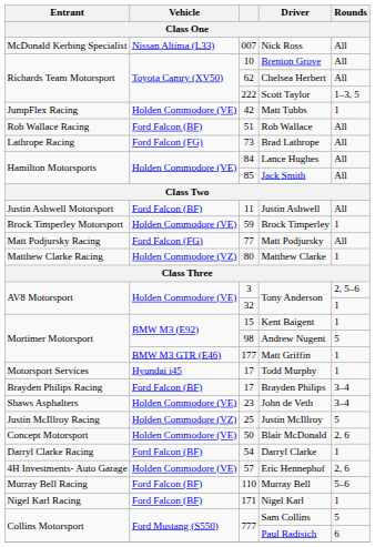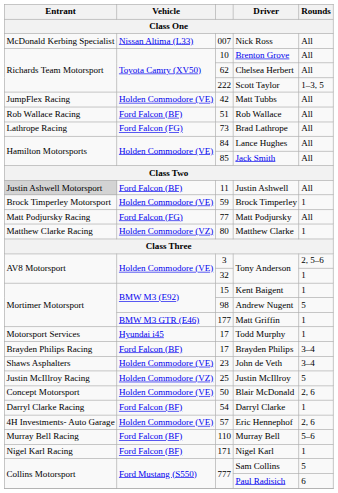 <table class="wikitable" style="font-size: 87%">
 <tr>
 <th>Entrant</th>
 <th>Vehicle</th>
 <th valign="middle"></th>
 <th>Driver</th>
 <th>Rounds</th>
 </tr>
 <tr>
 <th colspan="8">Class One</th>
 </tr>
 <tr>
 <td>McDonald Kerbing Specialist</td>
 <td><a href='#'>Nissan Altima (L33)</a></td>
 <td align="center">007</td>
 <td> Nick Ross</td>
 <td>All</td>
 </tr>
 <tr>
 <td rowspan="3">Richards Team Motorsport</td>
 <td rowspan="3"><a href='#'>Toyota Camry (XV50)</a></td>
 <td align="center">10</td>
 <td> <a href='#'>Brenton Grove</a></td>
 <td>All</td>
 </tr>
 <tr>
 <td align="center">62</td>
 <td> Chelsea Herbert</td>
 <td>All</td>
 </tr>
 <tr>
 <td align="center">222</td>
 <td> Scott Taylor</td>
 <td>1–3, 5</td>
 </tr>
 <tr>
 <td>JumpFlex Racing</td>
 <td><a href='#'>Holden Commodore (VE)</a></td>
 <td align="center">42</td>
 <td> Matt Tubbs</td>
-<td>1</td>
+<td>All</td>
 </tr>
 <tr>
 <td>Rob Wallace Racing</td>
 <td><a href='#'>Ford Falcon (BF)</a></td>
 <td align="center">51</td>
 <td> Rob Wallace</td>
 <td>All</td>
 </tr>
 <tr>
 <td>Lathrope Racing</td>
 <td><a href='#'>Ford Falcon (FG)</a></td>
 <td align="center">73</td>
 <td> Brad Lathrope</td>
 <td>All</td>
 </tr>
 <tr>
 <td rowspan="2">Hamilton Motorsports</td>
 <td rowspan="2"><a href='#'>Holden Commodore (VE)</a></td>
 <td align="center">84</td>
 <td> Lance Hughes</td>
 <td>All</td>
 </tr>
 <tr>
 <td align="center">85</td>
 <td> <a href='#'>Jack Smith</a></td>
 <td>All</td>
 </tr>
 <tr>
 <th colspan="8">Class Two</th>
 </tr>
 <tr>
-<td>Justin Ashwell Motorsport</td>
+<td style="background: lightgrey;">Justin Ashwell Motorsport</td>
 <td><a href='#'>Ford Falcon (BF)</a></td>
 <td align="center">11</td>
 <td> Justin Ashwell</td>
 <td>All</td>
 </tr>
 <tr>
 <td>Brock Timperley Motorsport</td>
 <td><a href='#'>Holden Commodore (VE)</a></td>
 <td align="center">59</td>
 <td> Brock Timperley</td>
 <td>1</td>
 </tr>
 <tr>
 <td>Matt Podjursky Racing</td>
 <td><a href='#'>Ford Falcon (FG)</a></td>
 <td align="center">77</td>
 <td> Matt Podjursky</td>
 <td>All</td>
 </tr>
 <tr>
 <td>Matthew Clarke Racing</td>
 <td><a href='#'>Holden Commodore (VZ)</a></td>
 <td align="center">80</td>
 <td> Matthew Clarke</td>
 <td>1</td>
 </tr>
 <tr>
 <th colspan="8">Class Three</th>
 </tr>
 <tr>
 <td rowspan="2">AV8 Motorsport</td>
 <td rowspan="2"><a href='#'>Holden Commodore (VE)</a></td>
 <td align="center">3</td>
 <td rowspan="2"> Tony Anderson</td>
 <td>2, 5–6</td>
 </tr>
 <tr>
 <td align="center">32</td>
 <td>1</td>
 </tr>
 <tr>
 <td rowspan="3">Mortimer Motorsport</td>
 <td rowspan="2"><a href='#'>BMW M3 (E92)</a></td>
 <td align="center">15</td>
 <td> Kent Baigent</td>
 <td>1</td>
 </tr>
 <tr>
 <td align="center">98</td>
 <td> Andrew Nugent</td>
 <td>5</td>
 </tr>
 <tr>
 <td><a href='#'>BMW M3 GTR (E46)</a></td>
 <td align="center">177</td>
 <td> Matt Griffin</td>
 <td>1</td>
 </tr>
 <tr>
 <td>Motorsport Services</td>
 <td><a href='#'>Hyundai i45</a></td>
 <td align="center">17</td>
 <td> Todd Murphy</td>
 <td>1</td>
 </tr>
 <tr>
 <td>Brayden Philips Racing</td>
 <td><a href='#'>Ford Falcon (BF)</a></td>
 <td align="center">17</td>
 <td> Brayden Philips</td>
 <td>3–4</td>
 </tr>
 <tr>
 <td>Shaws Asphalters</td>
 <td><a href='#'>Holden Commodore (VE)</a></td>
 <td align="center">23</td>
 <td> John de Veth</td>
 <td>3–4</td>
 </tr>
 <tr>
 <td>Justin McIllroy Racing</td>
 <td><a href='#'>Holden Commodore (VZ)</a></td>
 <td align="center">25</td>
 <td> Justin McIllroy</td>
 <td>5</td>
 </tr>
 <tr>
 <td>Concept Motorsport</td>
 <td><a href='#'>Holden Commodore (VE)</a></td>
 <td align="center">50</td>
 <td> Blair McDonald</td>
 <td>2, 6</td>
 </tr>
 <tr>
 <td>Darryl Clarke Racing</td>
 <td><a href='#'>Ford Falcon (BF)</a></td>
 <td align="center">54</td>
 <td> Darryl Clarke</td>
 <td>1</td>
 </tr>
 <tr>
 <td>4H Investments- Auto Garage</td>
 <td><a href='#'>Holden Commodore (VE)</a></td>
 <td align="center">57</td>
 <td> Eric Hennephof</td>
 <td>2, 6</td>
 </tr>
 <tr>
 <td>Murray Bell Racing</td>
 <td><a href='#'>Ford Falcon (BF)</a></td>
 <td align="center">110</td>
 <td> Murray Bell</td>
 <td>5–6</td>
 </tr>
 <tr>
 <td>Nigel Karl Racing</td>
 <td><a href='#'>Ford Falcon (BF)</a></td>
 <td align="center">171</td>
 <td> Nigel Karl</td>
 <td>1</td>
 </tr>
 <tr>
 <td rowspan="2">Collins Motorsport</td>
 <td rowspan="2"><a href='#'>Ford Mustang (S550)</a></td>
 <td rowspan="2" align="center">777</td>
 <td> Sam Collins</td>
 <td>5</td>
 </tr>
 <tr>
 <td> <a href='#'>Paul Radisich</a></td>
 <td>6</td>
 </tr>
 <tr>
 </tr>
 </table>
